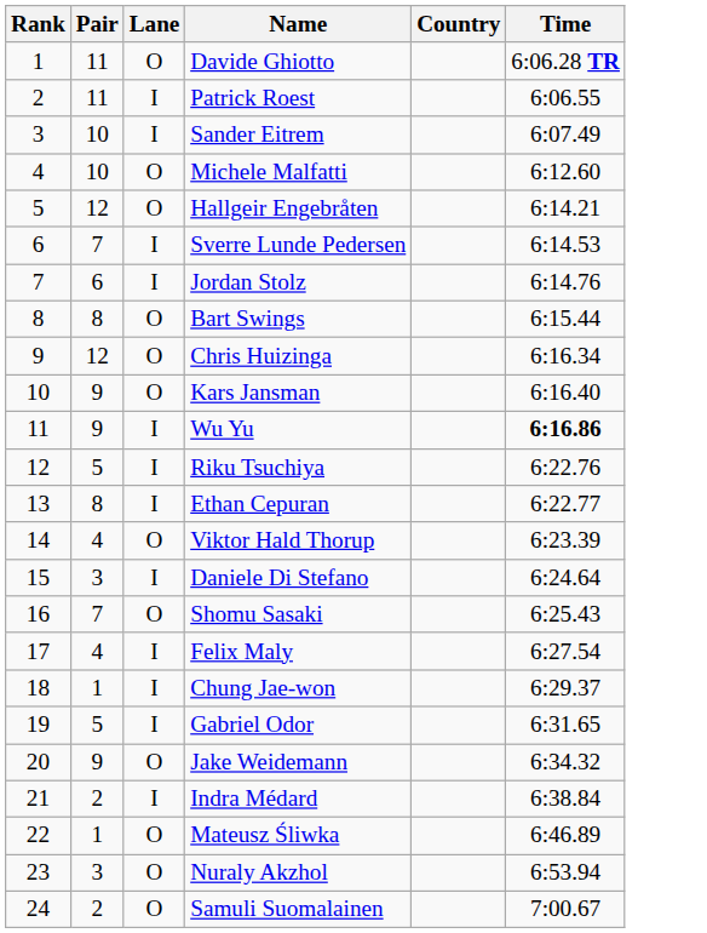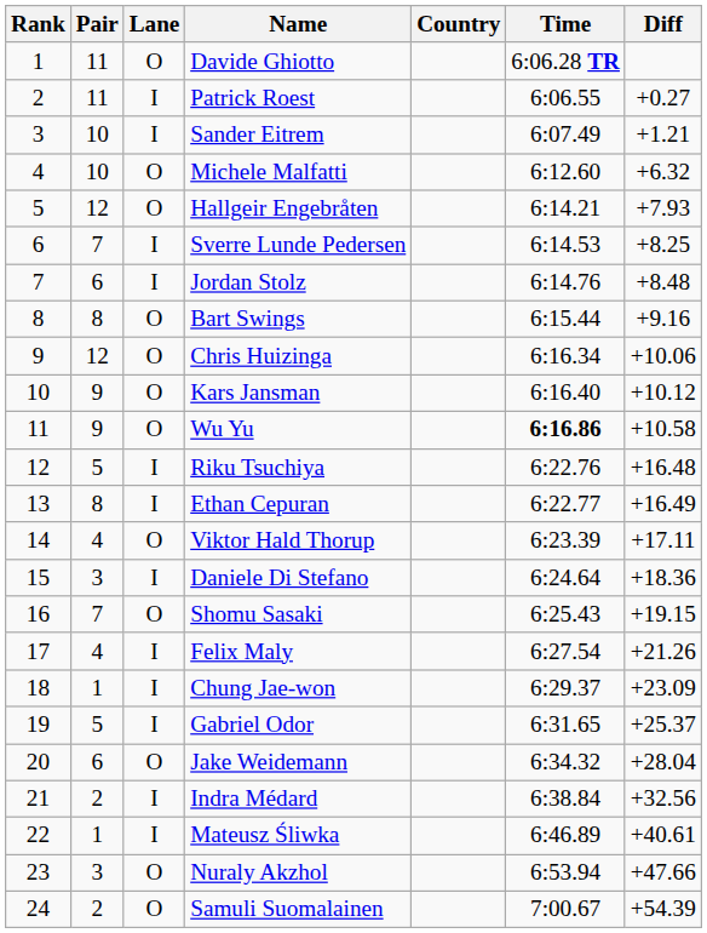 <table class="wikitable sortable" style="text-align:center">
 <tr>
 <th>Rank</th>
 <th>Pair</th>
 <th>Lane</th>
 <th>Name</th>
 <th>Country</th>
 <th>Time</th>
+<th>Diff</th>
 </tr>
 <tr>
 <td>1</td>
 <td>11</td>
 <td>O</td>
 <td align=left><a href='#'>Davide Ghiotto</a></td>
 <td align=left></td>
 <td>6:06.28 <strong><a href='#'>TR</a></strong></td>
+<td></td>
 </tr>
 <tr>
 <td>2</td>
 <td>11</td>
 <td>I</td>
 <td align=left><a href='#'>Patrick Roest</a></td>
 <td align=left></td>
 <td>6:06.55</td>
+<td>+0.27</td>
 </tr>
 <tr>
 <td>3</td>
 <td>10</td>
 <td>I</td>
 <td align=left><a href='#'>Sander Eitrem</a></td>
 <td align=left></td>
 <td>6:07.49</td>
+<td>+1.21</td>
 </tr>
 <tr>
 <td>4</td>
 <td>10</td>
 <td>O</td>
 <td align=left><a href='#'>Michele Malfatti</a></td>
 <td align=left></td>
 <td>6:12.60</td>
+<td>+6.32</td>
 </tr>
 <tr>
 <td>5</td>
 <td>12</td>
 <td>O</td>
 <td align=left><a href='#'>Hallgeir Engebråten</a></td>
 <td align=left></td>
 <td>6:14.21</td>
+<td>+7.93</td>
 </tr>
 <tr>
 <td>6</td>
 <td>7</td>
 <td>I</td>
 <td align=left><a href='#'>Sverre Lunde Pedersen</a></td>
 <td align=left></td>
 <td>6:14.53</td>
+<td>+8.25</td>
 </tr>
 <tr>
 <td>7</td>
 <td>6</td>
 <td>I</td>
 <td align=left><a href='#'>Jordan Stolz</a></td>
 <td align=left></td>
 <td>6:14.76</td>
+<td>+8.48</td>
 </tr>
 <tr>
 <td>8</td>
 <td>8</td>
 <td>O</td>
 <td align=left><a href='#'>Bart Swings</a></td>
 <td align=left></td>
 <td>6:15.44</td>
+<td>+9.16</td>
 </tr>
 <tr>
 <td>9</td>
 <td>12</td>
 <td>O</td>
 <td align=left><a href='#'>Chris Huizinga</a></td>
 <td align=left></td>
 <td>6:16.34</td>
+<td>+10.06</td>
 </tr>
 <tr>
 <td>10</td>
 <td>9</td>
 <td>O</td>
 <td align=left><a href='#'>Kars Jansman</a></td>
 <td align=left></td>
 <td>6:16.40</td>
+<td>+10.12</td>
 </tr>
 <tr>
 <td>11</td>
 <td>9</td>
-<td>I</td>
+<td>O</td>
 <td align=left><a href='#'>Wu Yu</a></td>
 <td align=left></td>
 <td><strong>6:16.86</strong></td>
+<td>+10.58</td>
 </tr>
 <tr>
 <td>12</td>
 <td>5</td>
 <td>I</td>
 <td align=left><a href='#'>Riku Tsuchiya</a></td>
 <td align=left></td>
 <td>6:22.76</td>
+<td>+16.48</td>
 </tr>
 <tr>
 <td>13</td>
 <td>8</td>
 <td>I</td>
 <td align=left><a href='#'>Ethan Cepuran</a></td>
 <td align=left></td>
 <td>6:22.77</td>
+<td>+16.49</td>
 </tr>
 <tr>
 <td>14</td>
 <td>4</td>
 <td>O</td>
 <td align=left><a href='#'>Viktor Hald Thorup</a></td>
 <td align=left></td>
 <td>6:23.39</td>
+<td>+17.11</td>
 </tr>
 <tr>
 <td>15</td>
 <td>3</td>
 <td>I</td>
 <td align=left><a href='#'>Daniele Di Stefano</a></td>
 <td align=left></td>
 <td>6:24.64</td>
+<td>+18.36</td>
 </tr>
 <tr>
 <td>16</td>
 <td>7</td>
 <td>O</td>
 <td align=left><a href='#'>Shomu Sasaki</a></td>
 <td align=left></td>
 <td>6:25.43</td>
+<td>+19.15</td>
 </tr>
 <tr>
 <td>17</td>
 <td>4</td>
 <td>I</td>
 <td align=left><a href='#'>Felix Maly</a></td>
 <td align=left></td>
 <td>6:27.54</td>
+<td>+21.26</td>
 </tr>
 <tr>
 <td>18</td>
 <td>1</td>
 <td>I</td>
 <td align=left><a href='#'>Chung Jae-won</a></td>
 <td align=left></td>
 <td>6:29.37</td>
+<td>+23.09</td>
 </tr>
 <tr>
 <td>19</td>
 <td>5</td>
 <td>I</td>
 <td align=left><a href='#'>Gabriel Odor</a></td>
 <td align=left></td>
 <td>6:31.65</td>
+<td>+25.37</td>
 </tr>
 <tr>
 <td>20</td>
-<td>9</td>
+<td>6</td>
 <td>O</td>
 <td align=left><a href='#'>Jake Weidemann</a></td>
 <td align=left></td>
 <td>6:34.32</td>
+<td>+28.04</td>
 </tr>
 <tr>
 <td>21</td>
 <td>2</td>
 <td>I</td>
 <td align=left><a href='#'>Indra Médard</a></td>
 <td align=left></td>
 <td>6:38.84</td>
+<td>+32.56</td>
 </tr>
 <tr>
 <td>22</td>
 <td>1</td>
-<td>O</td>
+<td>I</td>
 <td align=left><a href='#'>Mateusz Śliwka</a></td>
 <td align=left></td>
 <td>6:46.89</td>
+<td>+40.61</td>
 </tr>
 <tr>
 <td>23</td>
 <td>3</td>
 <td>O</td>
 <td align=left><a href='#'>Nuraly Akzhol</a></td>
 <td align=left></td>
 <td>6:53.94</td>
+<td>+47.66</td>
 </tr>
 <tr>
 <td>24</td>
 <td>2</td>
 <td>O</td>
 <td align=left><a href='#'>Samuli Suomalainen</a></td>
 <td align=left></td>
 <td>7:00.67</td>
+<td>+54.39</td>
 </tr>
 </table>
